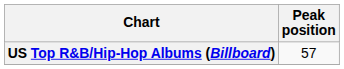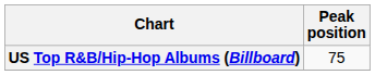 <table class="wikitable plainrowheaders sortable" style="text-align:center;" border="1">
 <tr>
 <th scope="col">Chart</th>
 <th scope="col">Peak<br>position</th>
 </tr>
 <tr>
 <th scope="row">US <a href='#'>Top R&B/Hip-Hop Albums</a> (<em><a href='#'>Billboard</a></em>)</th>
-<td>57</td>
+<td>75</td>
 </tr>
 <tr>
 </tr>
 </table>
